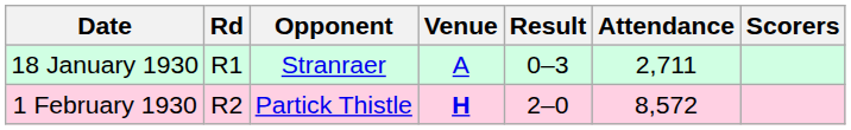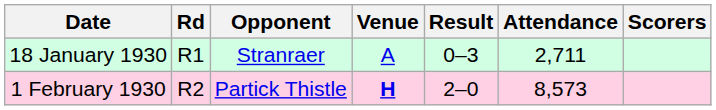 <table class="wikitable sortable" style="font-size:95%; text-align:center">
 <tr>
 <th>Date</th>
 <th>Rd</th>
 <th>Opponent</th>
 <th>Venue</th>
 <th>Result</th>
 <th>Attendance</th>
 <th>Scorers</th>
 </tr>
 <tr bgcolor = "#d0ffe3">
 <td>18 January 1930</td>
 <td>R1</td>
 <td><a href='#'>Stranraer</a></td>
 <td><a href='#'>A</a></td>
 <td>0–3</td>
 <td>2,711</td>
 <td></td>
 </tr>
 <tr bgcolor = "#ffd0e3">
 <td>1 February 1930</td>
 <td>R2</td>
 <td><a href='#'>Partick Thistle</a></td>
 <td><strong><a href='#'>H</a></strong></td>
 <td>2–0</td>
-<td>8,572</td>
+<td>8,573</td>
 <td></td>
 </tr>
 </table>
